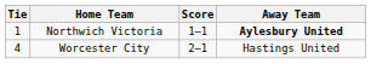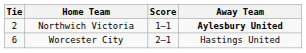 <table class="wikitable" style="text-align:center;">
 <tr>
 <th width=20>Tie</th>
 <th width=175>Home Team</th>
 <th width=20>Score</th>
 <th width=175>Away Team</th>
 </tr>
 <tr>
-<td>1</td>
+<td>2</td>
 <td>Northwich Victoria</td>
 <td>1–1</td>
 <td><strong>Aylesbury United</strong></td>
 </tr>
 <tr>
-<td>4</td>
+<td>6</td>
 <td>Worcester City</td>
 <td>2–1</td>
 <td>Hastings United</td>
 </tr>
 </table>
